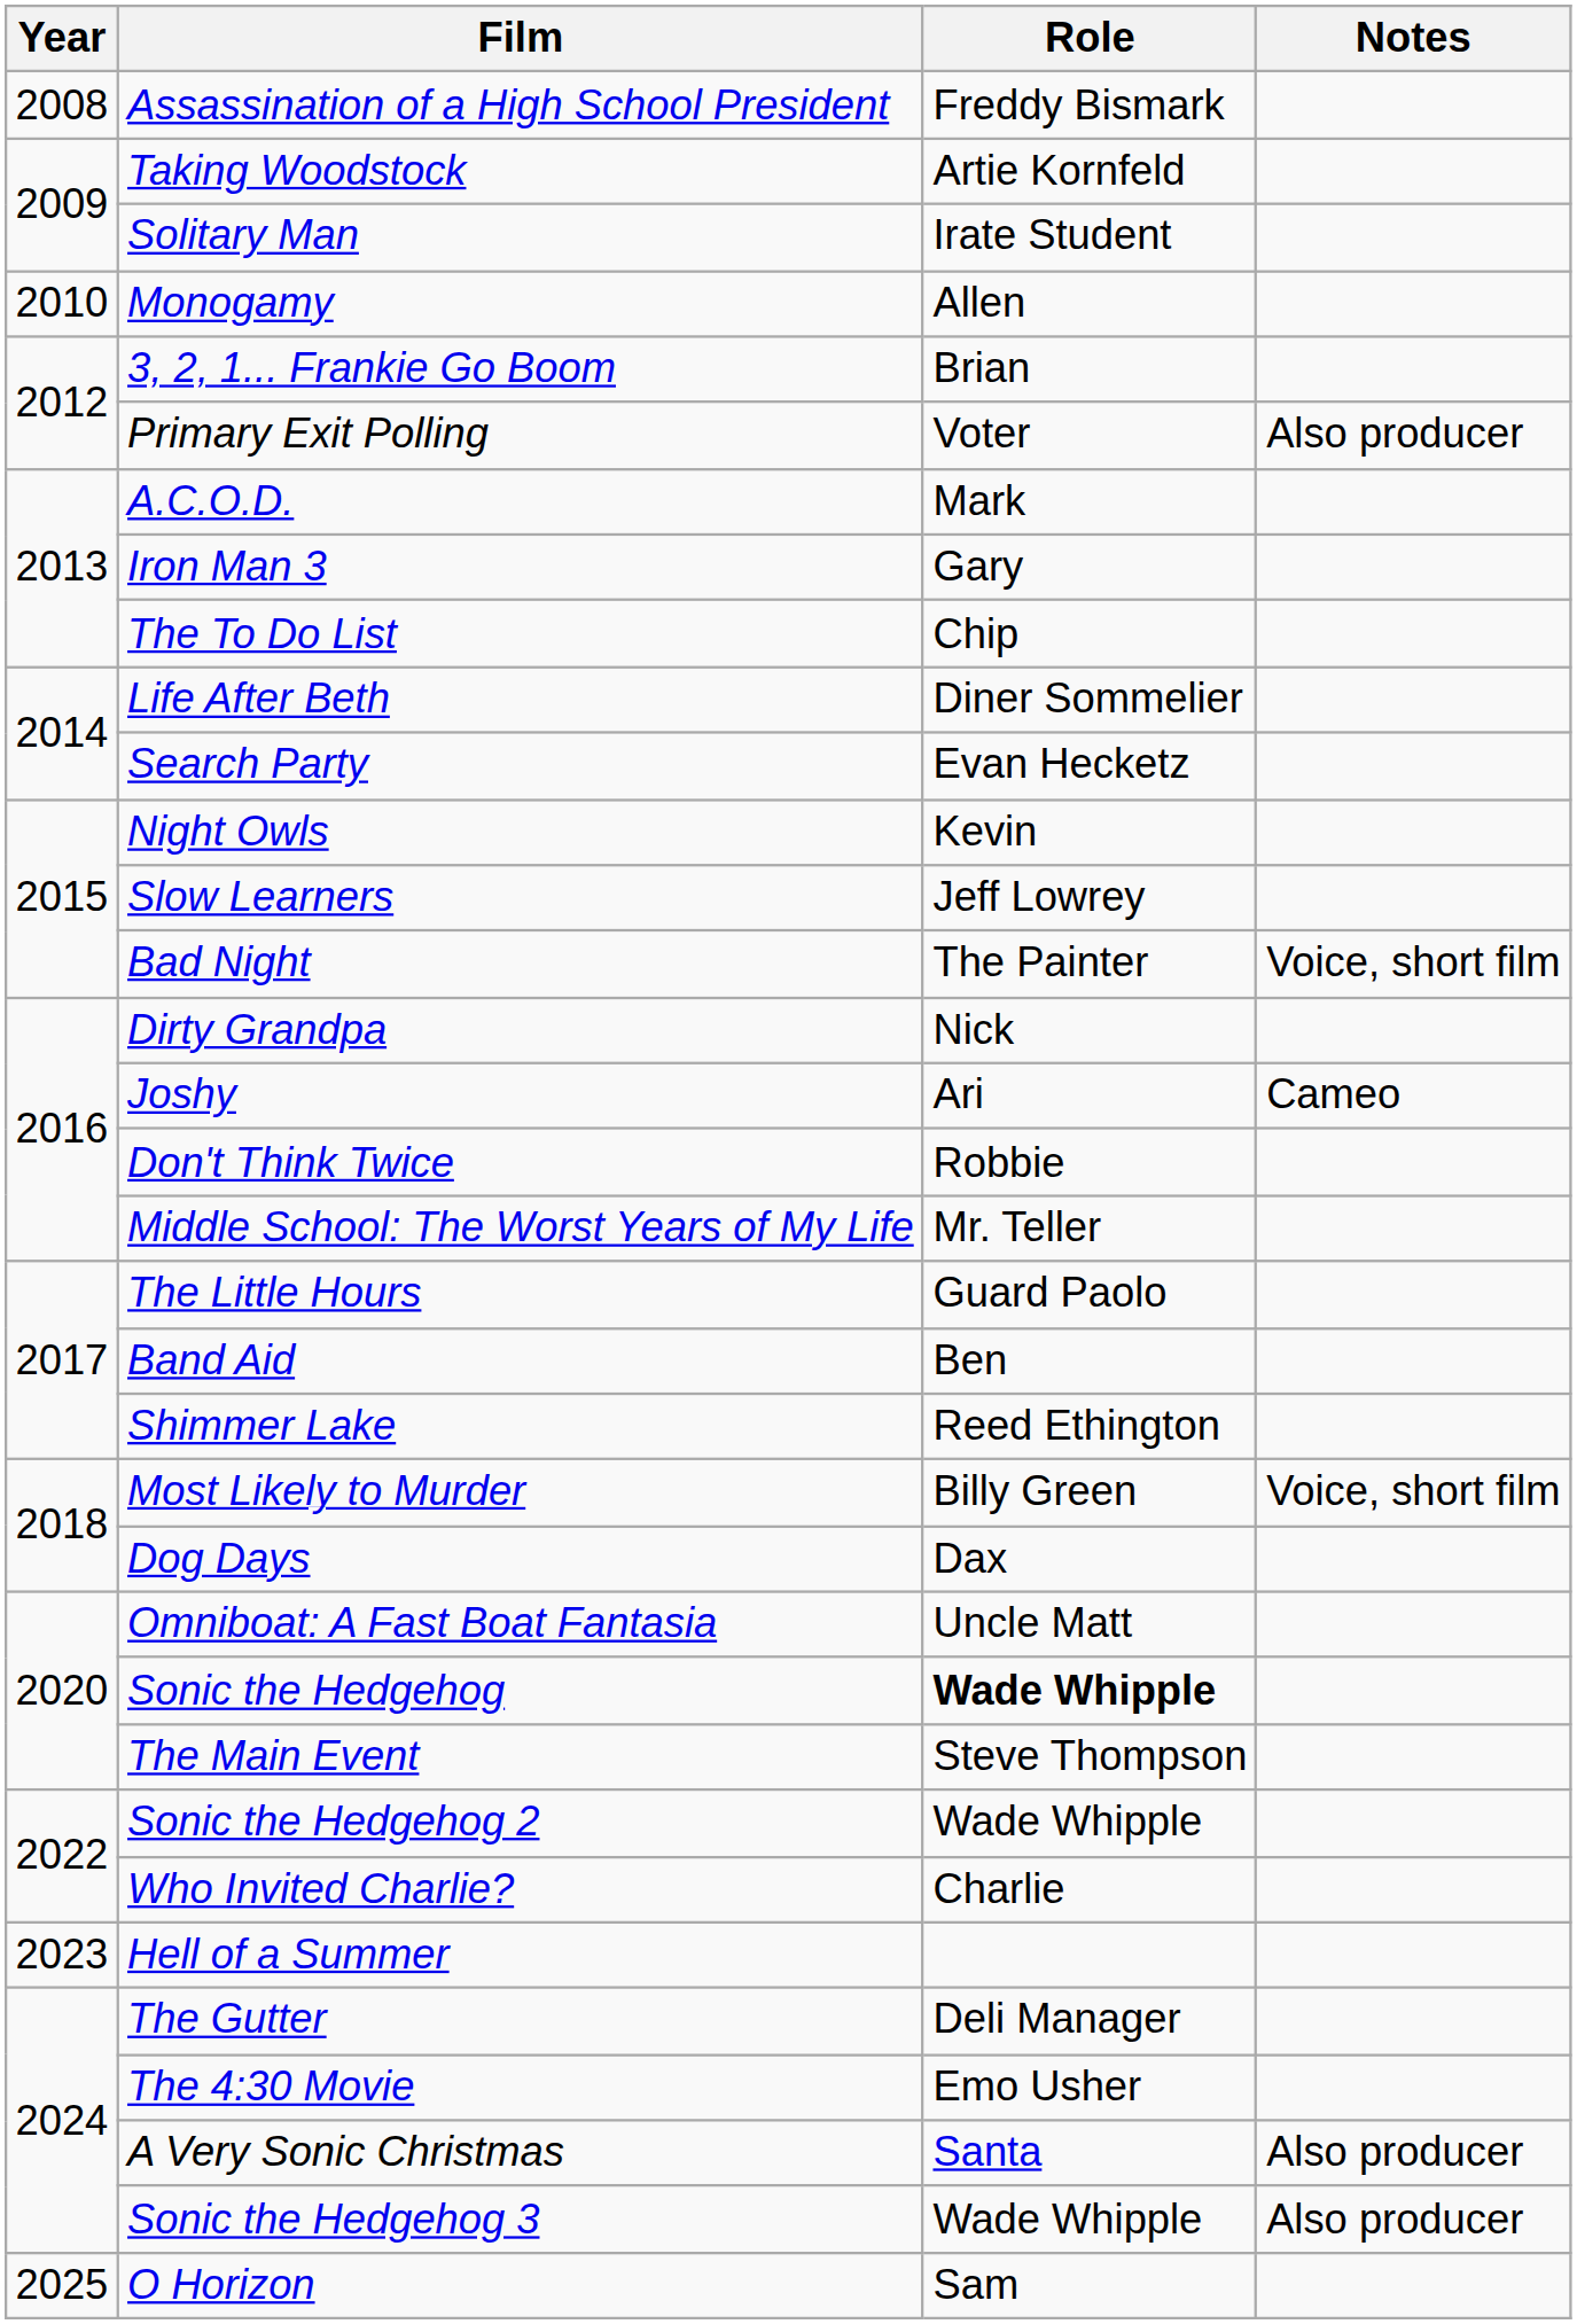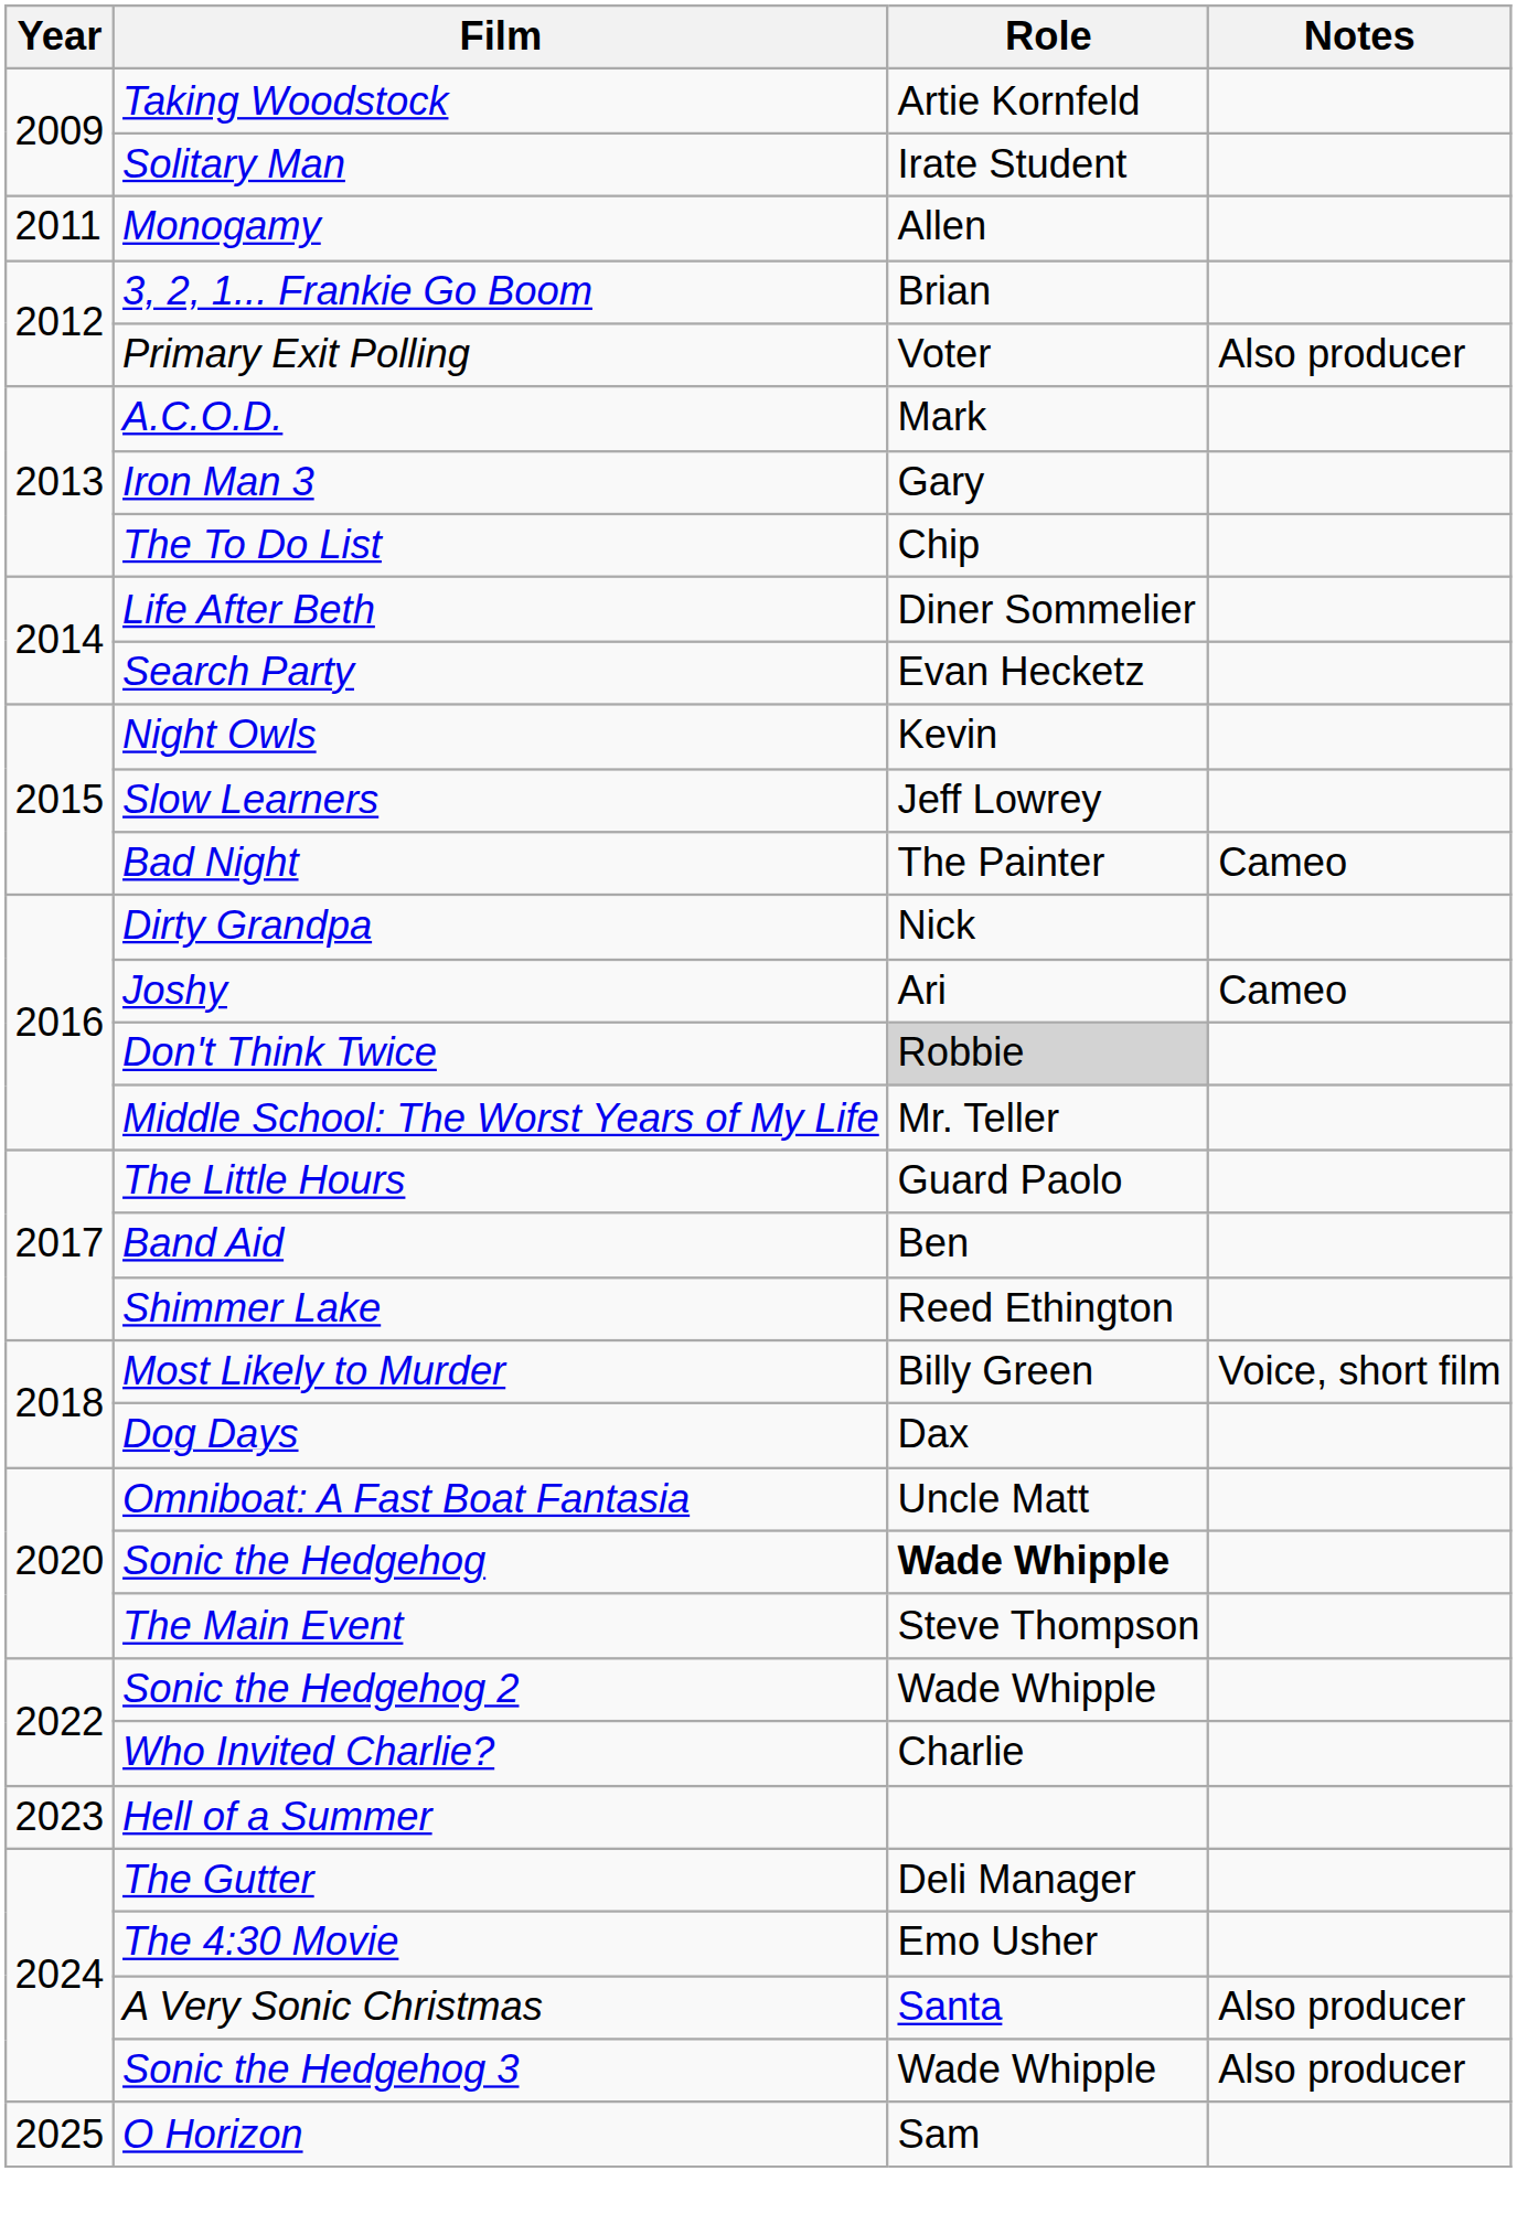 <table class="wikitable sortable">
 <tr>
 <th>Year</th>
 <th>Film</th>
 <th>Role</th>
 <th>Notes</th>
-</tr>
-<tr>
-<td>2008</td>
-<td><em><a href='#'>Assassination of a High School President</a></em></td>
-<td>Freddy Bismark</td>
-<td></td>
 </tr>
 <tr>
 <td rowspan = "2">2009</td>
 <td><em><a href='#'>Taking Woodstock</a></em></td>
 <td>Artie Kornfeld</td>
 <td></td>
 </tr>
 <tr>
 <td><em><a href='#'>Solitary Man</a></em></td>
 <td>Irate Student</td>
 <td></td>
 </tr>
 <tr>
-<td>2010</td>
+<td>2011</td>
 <td><em><a href='#'>Monogamy</a></em></td>
 <td>Allen</td>
 <td></td>
 </tr>
 <tr>
 <td rowspan = "2">2012</td>
 <td><em><a href='#'>3, 2, 1... Frankie Go Boom</a></em></td>
 <td>Brian</td>
 <td></td>
 </tr>
 <tr>
 <td><em>Primary Exit Polling</em></td>
 <td>Voter</td>
 <td>Also producer</td>
 </tr>
 <tr>
 <td rowspan = "3">2013</td>
 <td><em><a href='#'>A.C.O.D.</a></em></td>
 <td>Mark</td>
 <td></td>
 </tr>
 <tr>
 <td><em><a href='#'>Iron Man 3</a></em></td>
 <td>Gary</td>
 <td></td>
 </tr>
 <tr>
 <td><em><a href='#'>The To Do List</a></em></td>
 <td>Chip</td>
 <td></td>
 </tr>
 <tr>
 <td rowspan = "2">2014</td>
 <td><em><a href='#'>Life After Beth</a></em></td>
 <td>Diner Sommelier</td>
 <td></td>
 </tr>
 <tr>
 <td><em><a href='#'>Search Party</a></em></td>
 <td>Evan Hecketz</td>
 <td></td>
 </tr>
 <tr>
 <td rowspan = "3">2015</td>
 <td><em><a href='#'>Night Owls</a></em></td>
 <td>Kevin</td>
 <td></td>
 </tr>
 <tr>
 <td><em><a href='#'>Slow Learners</a></em></td>
 <td>Jeff Lowrey</td>
 <td></td>
 </tr>
 <tr>
 <td><em><a href='#'>Bad Night</a></em></td>
 <td>The Painter</td>
-<td>Voice, short film </td>
+<td>Cameo</td>
 </tr>
 <tr>
 <td rowspan = "4">2016</td>
 <td><em><a href='#'>Dirty Grandpa</a></em></td>
 <td>Nick</td>
 <td></td>
 </tr>
 <tr>
 <td><em><a href='#'>Joshy</a></em></td>
 <td>Ari</td>
 <td>Cameo</td>
 </tr>
 <tr>
 <td><em><a href='#'>Don't Think Twice</a></em></td>
-<td>Robbie</td>
+<td style="background: lightgrey;">Robbie</td>
 <td></td>
 </tr>
 <tr>
 <td><em><a href='#'>Middle School: The Worst Years of My Life</a></em></td>
 <td>Mr. Teller</td>
 <td></td>
 </tr>
 <tr>
 <td rowspan = "3">2017</td>
 <td><em><a href='#'>The Little Hours</a></em></td>
 <td>Guard Paolo</td>
 <td></td>
 </tr>
 <tr>
 <td><em><a href='#'>Band Aid</a></em></td>
 <td>Ben</td>
 <td></td>
 </tr>
 <tr>
 <td><em><a href='#'>Shimmer Lake</a></em></td>
 <td>Reed Ethington</td>
 <td></td>
 </tr>
 <tr>
 <td rowspan = "2">2018</td>
 <td><em><a href='#'>Most Likely to Murder</a></em></td>
 <td>Billy Green</td>
 <td>Voice, short film </td>
 </tr>
 <tr>
 <td><em><a href='#'>Dog Days</a></em></td>
 <td>Dax</td>
 <td></td>
 </tr>
 <tr>
 <td rowspan = "3">2020</td>
 <td><em><a href='#'>Omniboat: A Fast Boat Fantasia</a></em></td>
 <td>Uncle Matt</td>
 <td></td>
 </tr>
 <tr>
 <td><em><a href='#'>Sonic the Hedgehog</a></em></td>
 <td><strong>Wade Whipple</strong></td>
 <td></td>
 </tr>
 <tr>
 <td><em><a href='#'>The Main Event</a></em></td>
 <td>Steve Thompson</td>
 <td></td>
 </tr>
 <tr>
 <td rowspan = "2">2022</td>
 <td><em><a href='#'>Sonic the Hedgehog 2</a></em></td>
 <td>Wade Whipple</td>
 <td></td>
 </tr>
 <tr>
 <td><em><a href='#'>Who Invited Charlie?</a></em></td>
 <td>Charlie</td>
 <td></td>
 </tr>
 <tr>
 <td>2023</td>
 <td><em><a href='#'>Hell of a Summer</a></em></td>
 <td></td>
 <td></td>
 </tr>
 <tr>
 <td rowspan = "4">2024</td>
 <td><em><a href='#'>The Gutter</a></em></td>
 <td>Deli Manager</td>
 <td></td>
 </tr>
 <tr>
 <td><em><a href='#'>The 4:30 Movie</a></em></td>
 <td>Emo Usher</td>
 <td></td>
 </tr>
 <tr>
 <td><em>A Very Sonic Christmas</em></td>
 <td><a href='#'>Santa</a></td>
 <td>Also producer</td>
 </tr>
 <tr>
 <td><em><a href='#'>Sonic the Hedgehog 3</a></em></td>
 <td>Wade Whipple</td>
 <td>Also producer</td>
 </tr>
 <tr>
 <td>2025</td>
 <td><em><a href='#'>O Horizon</a></em></td>
 <td>Sam</td>
 <td></td>
 </tr>
 </table>
